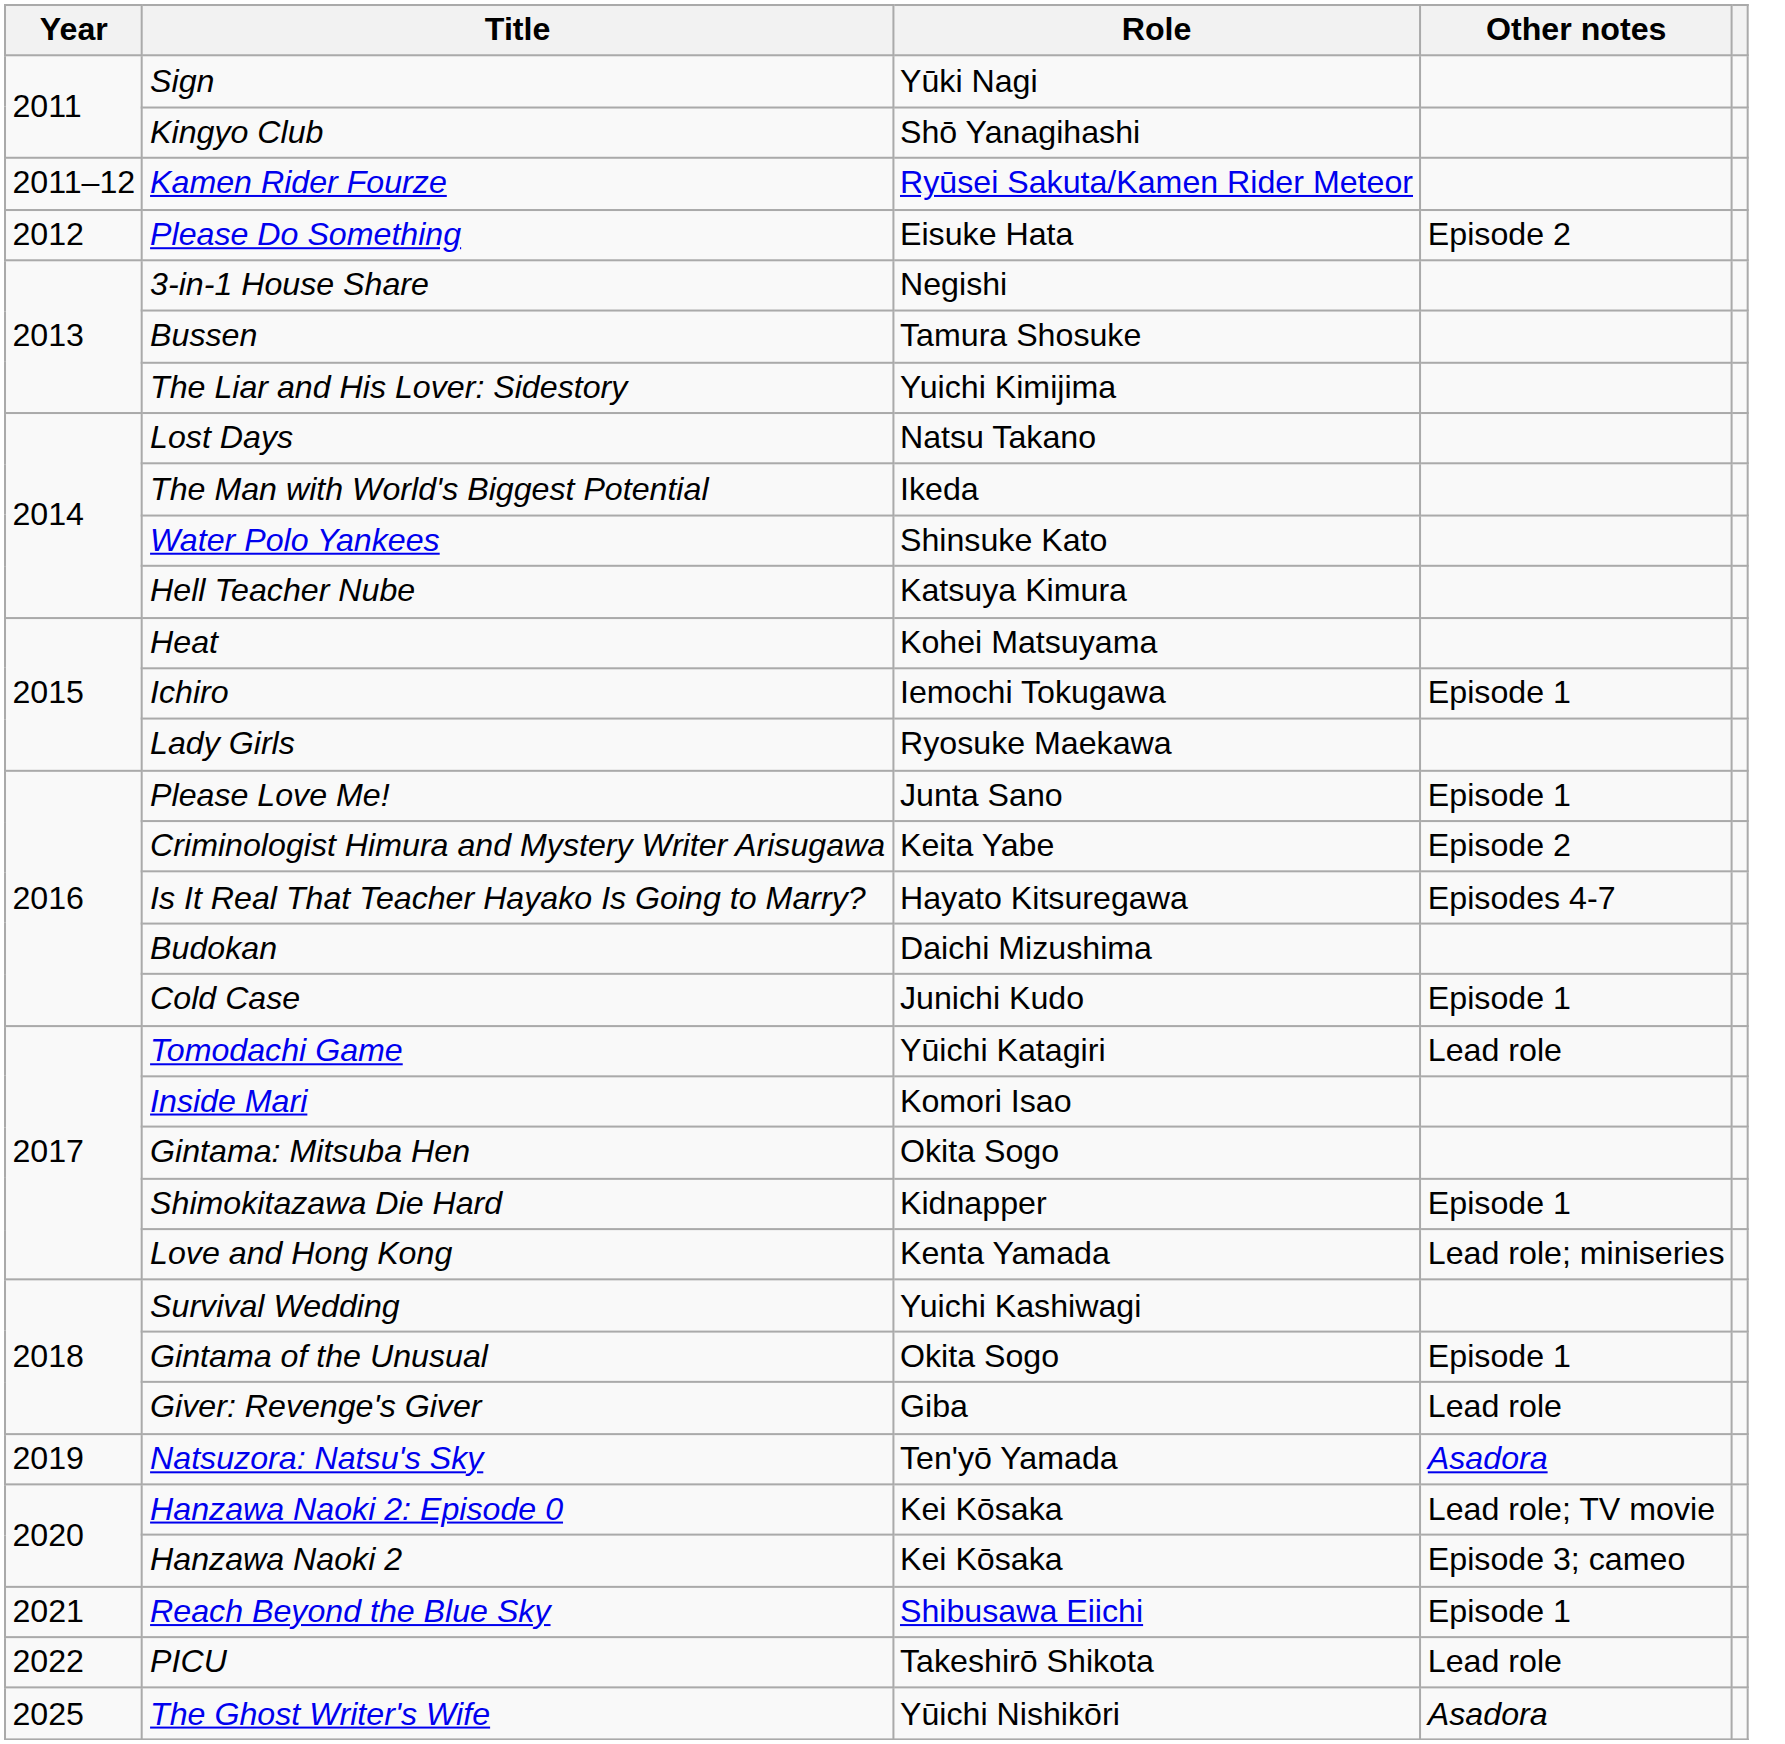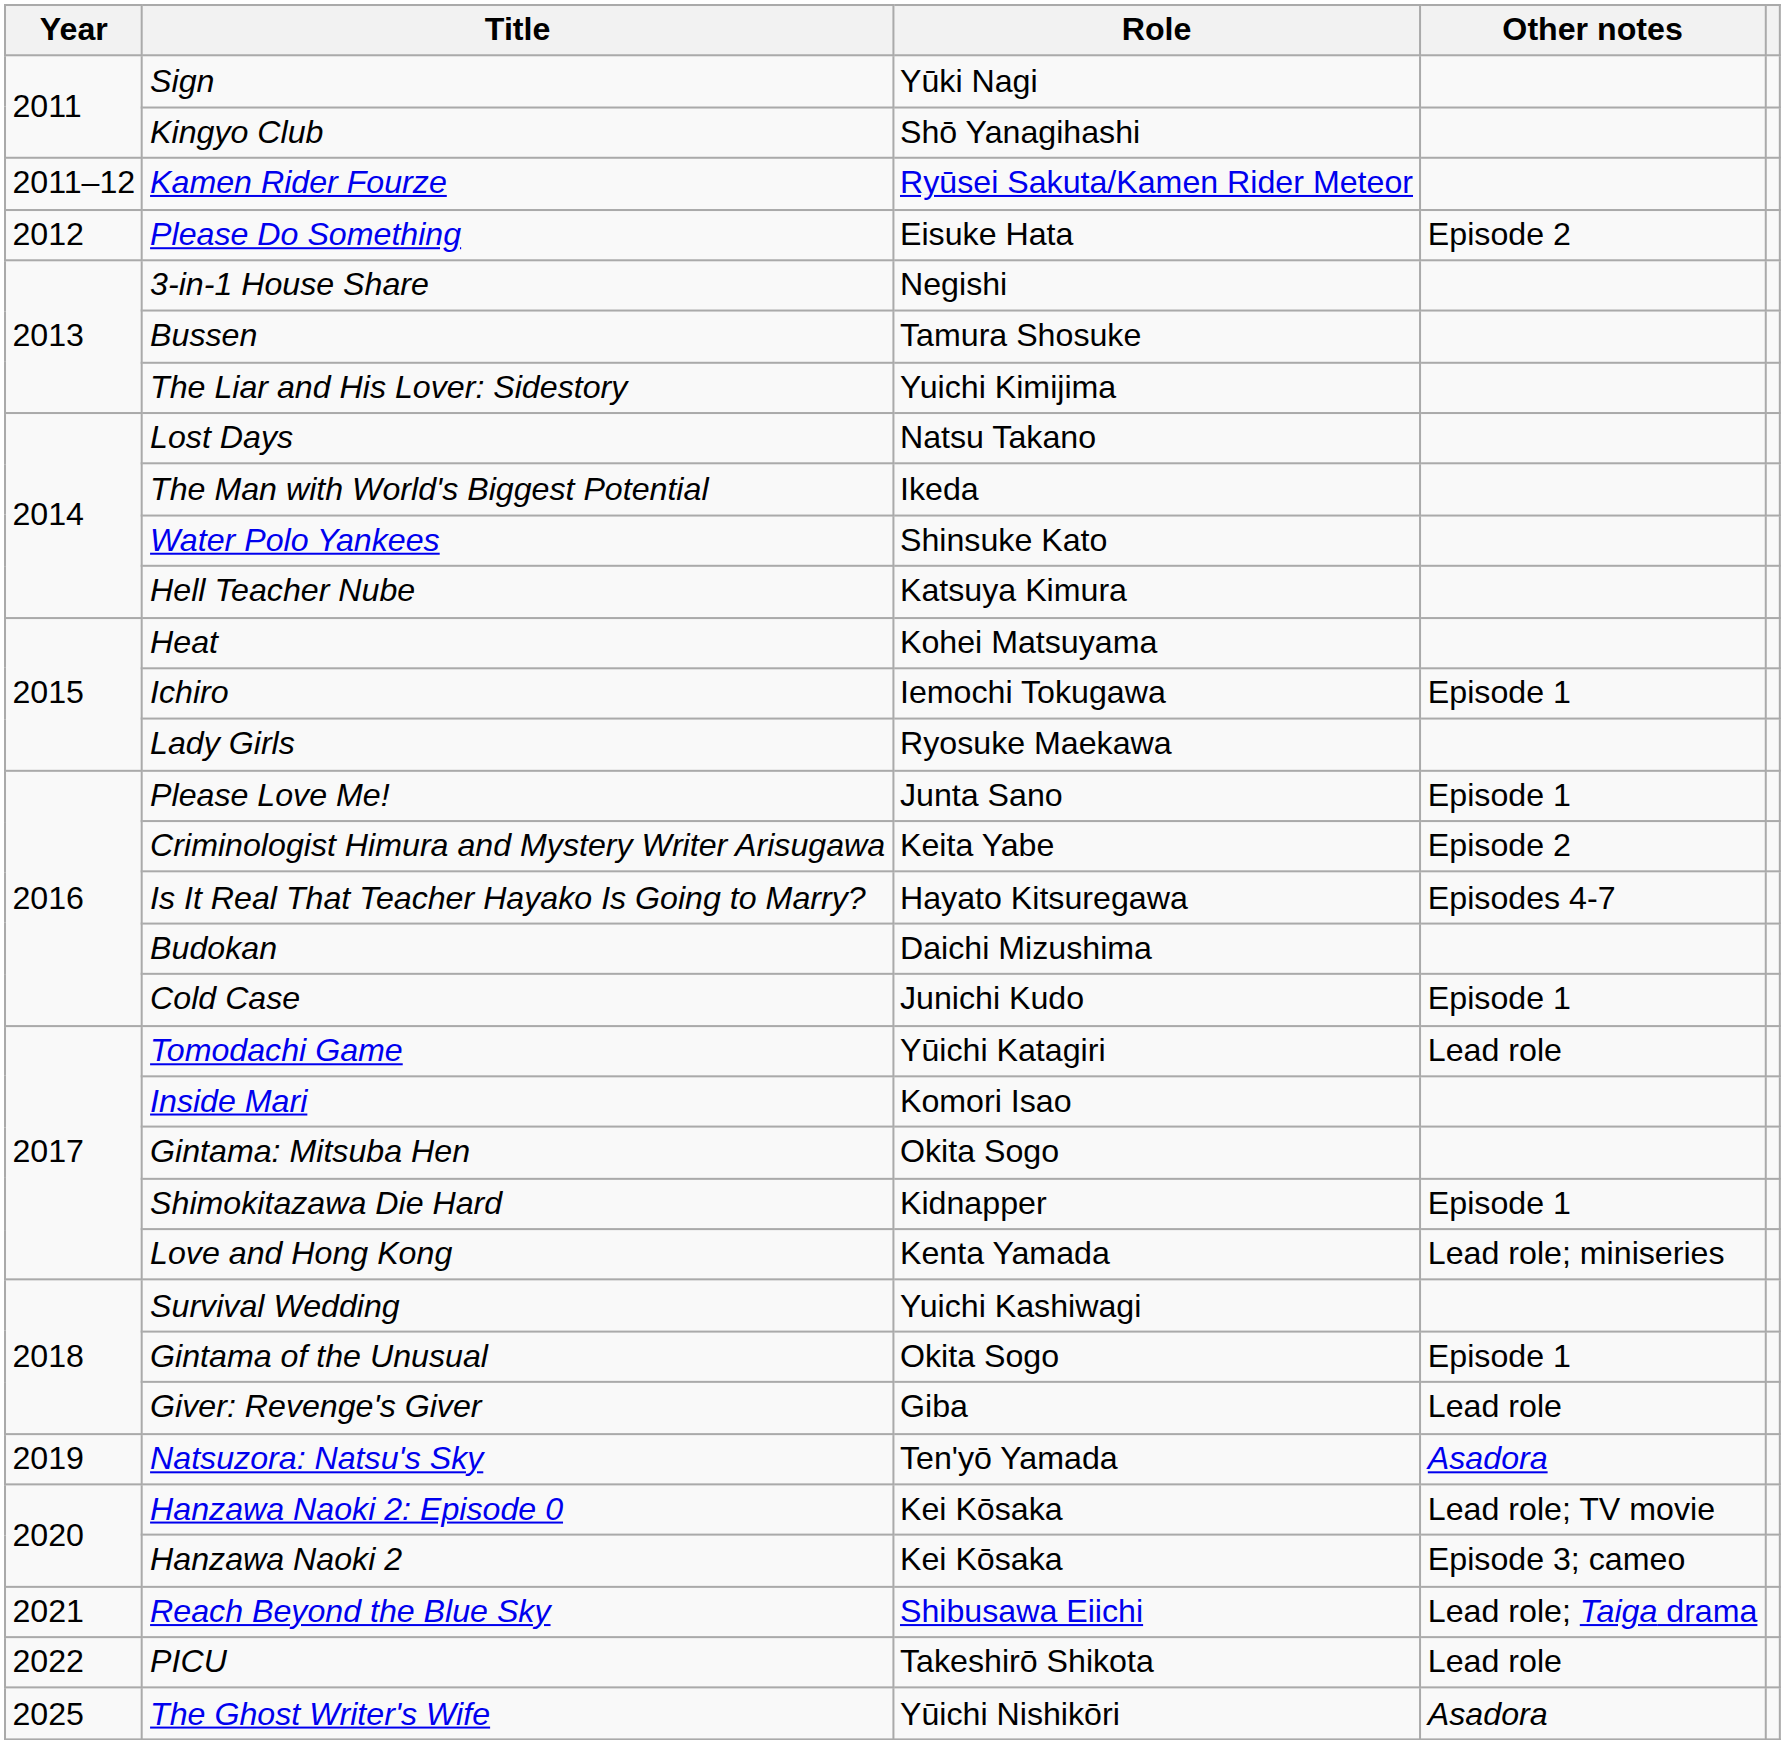 <table class="wikitable sortable">
 <tr>
 <th>Year</th>
 <th>Title</th>
 <th>Role</th>
 <th scope="col" class="unsortable">Other notes</th>
 <th class="unsortable"></th>
 </tr>
 <tr>
 <td rowspan="2">2011</td>
 <td><em>Sign</em></td>
 <td>Yūki Nagi</td>
 <td></td>
 <td></td>
 </tr>
 <tr>
 <td><em>Kingyo Club</em></td>
 <td>Shō Yanagihashi</td>
 <td></td>
 <td></td>
 </tr>
 <tr>
 <td>2011–12</td>
 <td><em><a href='#'>Kamen Rider Fourze</a></em></td>
 <td><a href='#'>Ryūsei Sakuta/Kamen Rider Meteor</a></td>
 <td></td>
 <td></td>
 </tr>
 <tr>
 <td rowspan="1">2012</td>
 <td><em><a href='#'>Please Do Something</a></em></td>
 <td>Eisuke Hata</td>
 <td>Episode 2</td>
 <td></td>
 </tr>
 <tr>
 <td rowspan="3">2013</td>
 <td><em>3-in-1 House Share</em></td>
 <td>Negishi</td>
 <td></td>
 <td></td>
 </tr>
 <tr>
 <td><em>Bussen</em></td>
 <td>Tamura Shosuke</td>
 <td></td>
 <td></td>
 </tr>
 <tr>
 <td><em>The Liar and His Lover: Sidestory</em></td>
 <td>Yuichi Kimijima</td>
 <td></td>
 <td></td>
 </tr>
 <tr>
 <td rowspan="4">2014</td>
 <td><em>Lost Days</em></td>
 <td>Natsu Takano</td>
 <td></td>
 <td></td>
 </tr>
 <tr>
 <td><em>The Man with World's Biggest Potential</em></td>
 <td>Ikeda</td>
 <td></td>
 <td></td>
 </tr>
 <tr>
 <td><em><a href='#'>Water Polo Yankees</a></em></td>
 <td>Shinsuke Kato</td>
 <td></td>
 <td></td>
 </tr>
 <tr>
 <td><em>Hell Teacher Nube</em></td>
 <td>Katsuya Kimura</td>
 <td></td>
 <td></td>
 </tr>
 <tr>
 <td rowspan="3">2015</td>
 <td><em>Heat</em></td>
 <td>Kohei Matsuyama</td>
 <td></td>
 <td></td>
 </tr>
 <tr>
 <td><em>Ichiro</em></td>
 <td>Iemochi Tokugawa</td>
 <td>Episode 1</td>
 <td></td>
 </tr>
 <tr>
 <td><em>Lady Girls</em></td>
 <td>Ryosuke Maekawa</td>
 <td></td>
 <td></td>
 </tr>
 <tr>
 <td rowspan="5">2016</td>
 <td><em>Please Love Me!</em></td>
 <td>Junta Sano</td>
 <td>Episode 1</td>
 <td></td>
 </tr>
 <tr>
 <td><em>Criminologist Himura and Mystery Writer Arisugawa</em></td>
 <td>Keita Yabe</td>
 <td>Episode 2</td>
 <td></td>
 </tr>
 <tr>
 <td><em>Is It Real That Teacher Hayako Is Going to Marry?</em></td>
 <td>Hayato Kitsuregawa</td>
 <td>Episodes 4-7</td>
 <td></td>
 </tr>
 <tr>
 <td><em>Budokan</em></td>
 <td>Daichi Mizushima</td>
 <td></td>
 <td></td>
 </tr>
 <tr>
 <td><em>Cold Case</em></td>
 <td>Junichi Kudo</td>
 <td>Episode 1</td>
 <td></td>
 </tr>
 <tr>
 <td rowspan="5">2017</td>
 <td><em><a href='#'>Tomodachi Game</a></em></td>
 <td>Yūichi Katagiri</td>
 <td>Lead role</td>
 <td></td>
 </tr>
 <tr>
 <td><em><a href='#'>Inside Mari</a></em></td>
 <td>Komori Isao</td>
 <td></td>
 <td></td>
 </tr>
 <tr>
 <td><em>Gintama: Mitsuba Hen</em></td>
 <td>Okita Sogo</td>
 <td></td>
 <td></td>
 </tr>
 <tr>
 <td><em>Shimokitazawa Die Hard</em></td>
 <td>Kidnapper</td>
 <td>Episode 1</td>
 <td></td>
 </tr>
 <tr>
 <td><em>Love and Hong Kong</em></td>
 <td>Kenta Yamada</td>
 <td>Lead role; miniseries</td>
 <td></td>
 </tr>
 <tr>
 <td rowspan="3">2018</td>
 <td><em>Survival Wedding</em></td>
 <td>Yuichi Kashiwagi</td>
 <td></td>
 <td></td>
 </tr>
 <tr>
 <td><em>Gintama of the Unusual</em></td>
 <td>Okita Sogo</td>
 <td>Episode 1</td>
 <td></td>
 </tr>
 <tr>
 <td><em>Giver: Revenge's Giver</em></td>
 <td>Giba</td>
 <td>Lead role</td>
 <td></td>
 </tr>
 <tr>
 <td rowspan="1">2019</td>
 <td><em><a href='#'>Natsuzora: Natsu's Sky</a></em></td>
 <td>Ten'yō Yamada</td>
 <td><em><a href='#'>Asadora</a></em></td>
 <td></td>
 </tr>
 <tr>
 <td rowspan="2">2020</td>
 <td><em><a href='#'>Hanzawa Naoki 2: Episode 0</a></em></td>
 <td>Kei Kōsaka</td>
 <td>Lead role; TV movie</td>
 <td></td>
 </tr>
 <tr>
 <td><em>Hanzawa Naoki 2</em></td>
 <td>Kei Kōsaka</td>
 <td>Episode 3; cameo</td>
 <td></td>
 </tr>
 <tr>
 <td rowspan="1">2021</td>
 <td><em><a href='#'>Reach Beyond the Blue Sky</a></em></td>
 <td><a href='#'>Shibusawa Eiichi</a></td>
-<td>Episode 1</td>
+<td>Lead role; <a href='#'><em>Taiga</em> drama</a></td>
 <td></td>
 </tr>
 <tr>
 <td>2022</td>
 <td><em>PICU</em></td>
 <td>Takeshirō Shikota</td>
 <td>Lead role</td>
 <td></td>
 </tr>
 <tr>
 <td>2025</td>
 <td><em><a href='#'>The Ghost Writer's Wife</a></em></td>
 <td>Yūichi Nishikōri</td>
 <td><em>Asadora</em></td>
 <td></td>
 </tr>
 <tr>
 </tr>
 </table>
